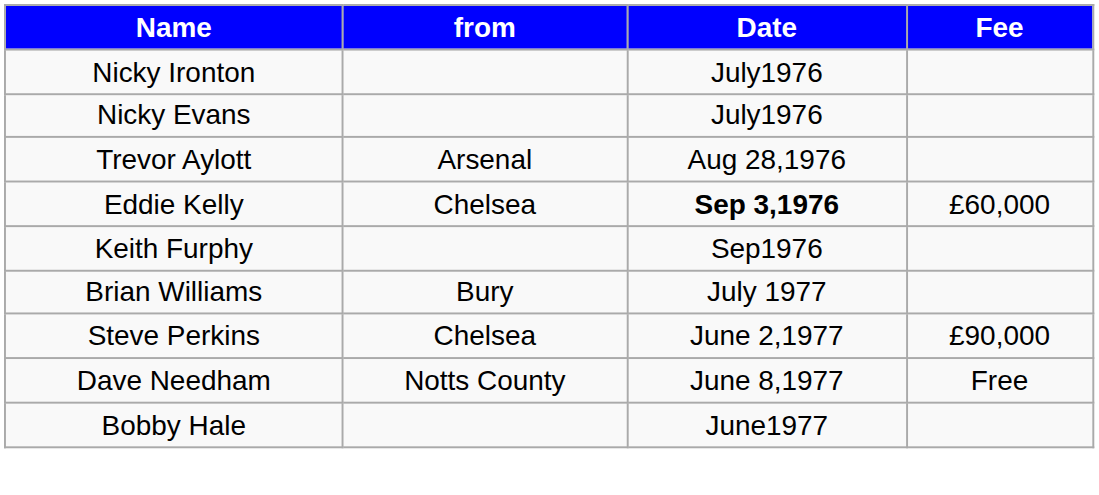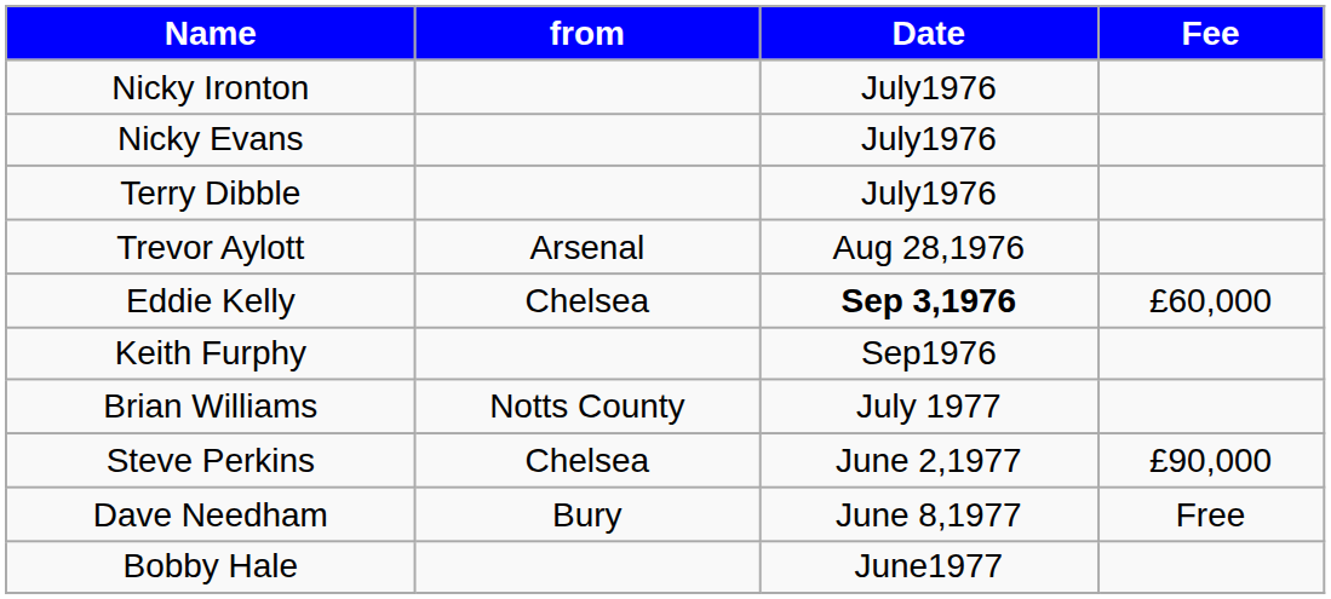 <table class="wikitable" style="text-align:center; font-size:90%; width:90%;">
 <tr>
 <th style="background:#0000FF; color:#FFFFFF; text-align:center;"><strong>Name</strong></th>
 <th style="background:#0000FF; color:#FFFFFF; text-align:center;">from</th>
 <th style="background:#0000FF; color:#FFFFFF; text-align:center;">Date</th>
 <th style="background:#0000FF; color:#FFFFFF; text-align:center;">Fee</th>
 </tr>
 <tr>
 <td>Nicky Ironton</td>
 <td></td>
 <td>July1976</td>
 <td></td>
 </tr>
 <tr>
 <td>Nicky Evans</td>
+<td></td>
+<td>July1976</td>
+<td></td>
+</tr>
+<tr>
+<td>Terry Dibble</td>
 <td></td>
 <td>July1976</td>
 <td></td>
 </tr>
 <tr>
 <td>Trevor Aylott</td>
 <td>Arsenal</td>
 <td>Aug 28,1976</td>
 <td></td>
 </tr>
 <tr>
 <td>Eddie Kelly</td>
 <td>Chelsea</td>
 <td><strong>Sep 3,1976</strong></td>
 <td>£60,000</td>
 </tr>
 <tr>
 <td>Keith Furphy</td>
 <td></td>
 <td>Sep1976</td>
 <td></td>
 </tr>
 <tr>
 <td>Brian Williams</td>
-<td>Bury</td>
+<td>Notts County</td>
 <td>July 1977</td>
 <td></td>
 </tr>
 <tr>
 <td>Steve Perkins</td>
 <td>Chelsea</td>
 <td>June 2,1977</td>
 <td>£90,000</td>
 </tr>
 <tr>
 <td>Dave Needham</td>
-<td>Notts County</td>
+<td>Bury</td>
 <td>June 8,1977</td>
 <td>Free</td>
 </tr>
 <tr>
 <td>Bobby Hale</td>
 <td></td>
 <td>June1977</td>
 <td></td>
 </tr>
 </table>
